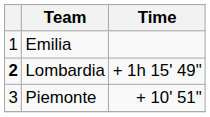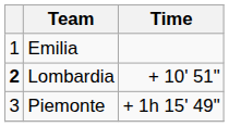 <table class="wikitable">
 <tr>
 <th></th>
 <th>Team</th>
 <th>Time</th>
 </tr>
 <tr>
 <td style="text-align:center">1</td>
 <td>Emilia</td>
 <td align="right"></td>
 </tr>
 <tr>
 <td style="text-align:center"><strong>2</strong></td>
 <td>Lombardia</td>
-<td align="right">+ 1h 15' 49"</td>
+<td align="right">+ 10' 51"</td>
 </tr>
 <tr>
 <td style="text-align:center">3</td>
 <td>Piemonte</td>
-<td align="right">+ 10' 51"</td>
+<td align="right">+ 1h 15' 49"</td>
 </tr>
 <tr>
 </tr>
 </table>
